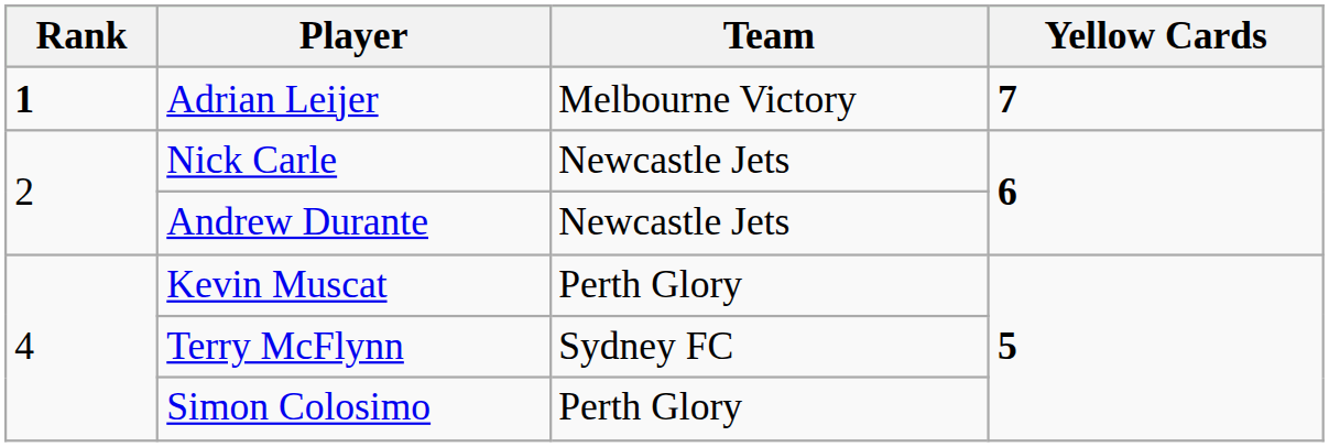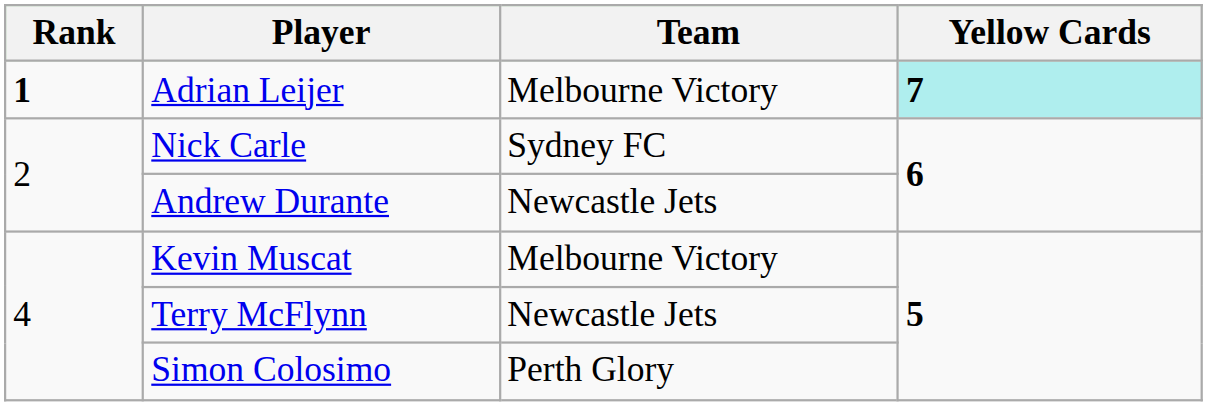 <table class="wikitable sortable" style="width:540px;">
 <tr style="background:#c0ffc0;">
 <th>Rank</th>
 <th>Player</th>
 <th>Team</th>
 <th>Yellow Cards</th>
 </tr>
 <tr>
 <td><strong>1</strong></td>
 <td style="text-align:left;"> <a href='#'>Adrian Leijer</a></td>
 <td>Melbourne Victory</td>
-<td><strong>7</strong></td>
+<td style="background: paleturquoise;"><strong>7</strong></td>
 </tr>
 <tr>
 <td rowspan="2">2</td>
 <td style="text-align:left;"> <a href='#'>Nick Carle</a></td>
-<td>Newcastle Jets</td>
+<td>Sydney FC</td>
 <td rowspan="2"><strong>6</strong></td>
 </tr>
 <tr>
 <td style="text-align:left;"> <a href='#'>Andrew Durante</a></td>
 <td>Newcastle Jets</td>
 </tr>
 <tr>
 <td rowspan="3">4</td>
 <td style="text-align:left;"> <a href='#'>Kevin Muscat</a></td>
-<td>Perth Glory</td>
+<td>Melbourne Victory</td>
 <td rowspan="3"><strong>5</strong></td>
 </tr>
 <tr>
 <td style="text-align:left;"> <a href='#'>Terry McFlynn</a></td>
-<td>Sydney FC</td>
+<td>Newcastle Jets</td>
 </tr>
 <tr>
 <td style="text-align:left;"> <a href='#'>Simon Colosimo</a></td>
 <td>Perth Glory</td>
 </tr>
 </table>
